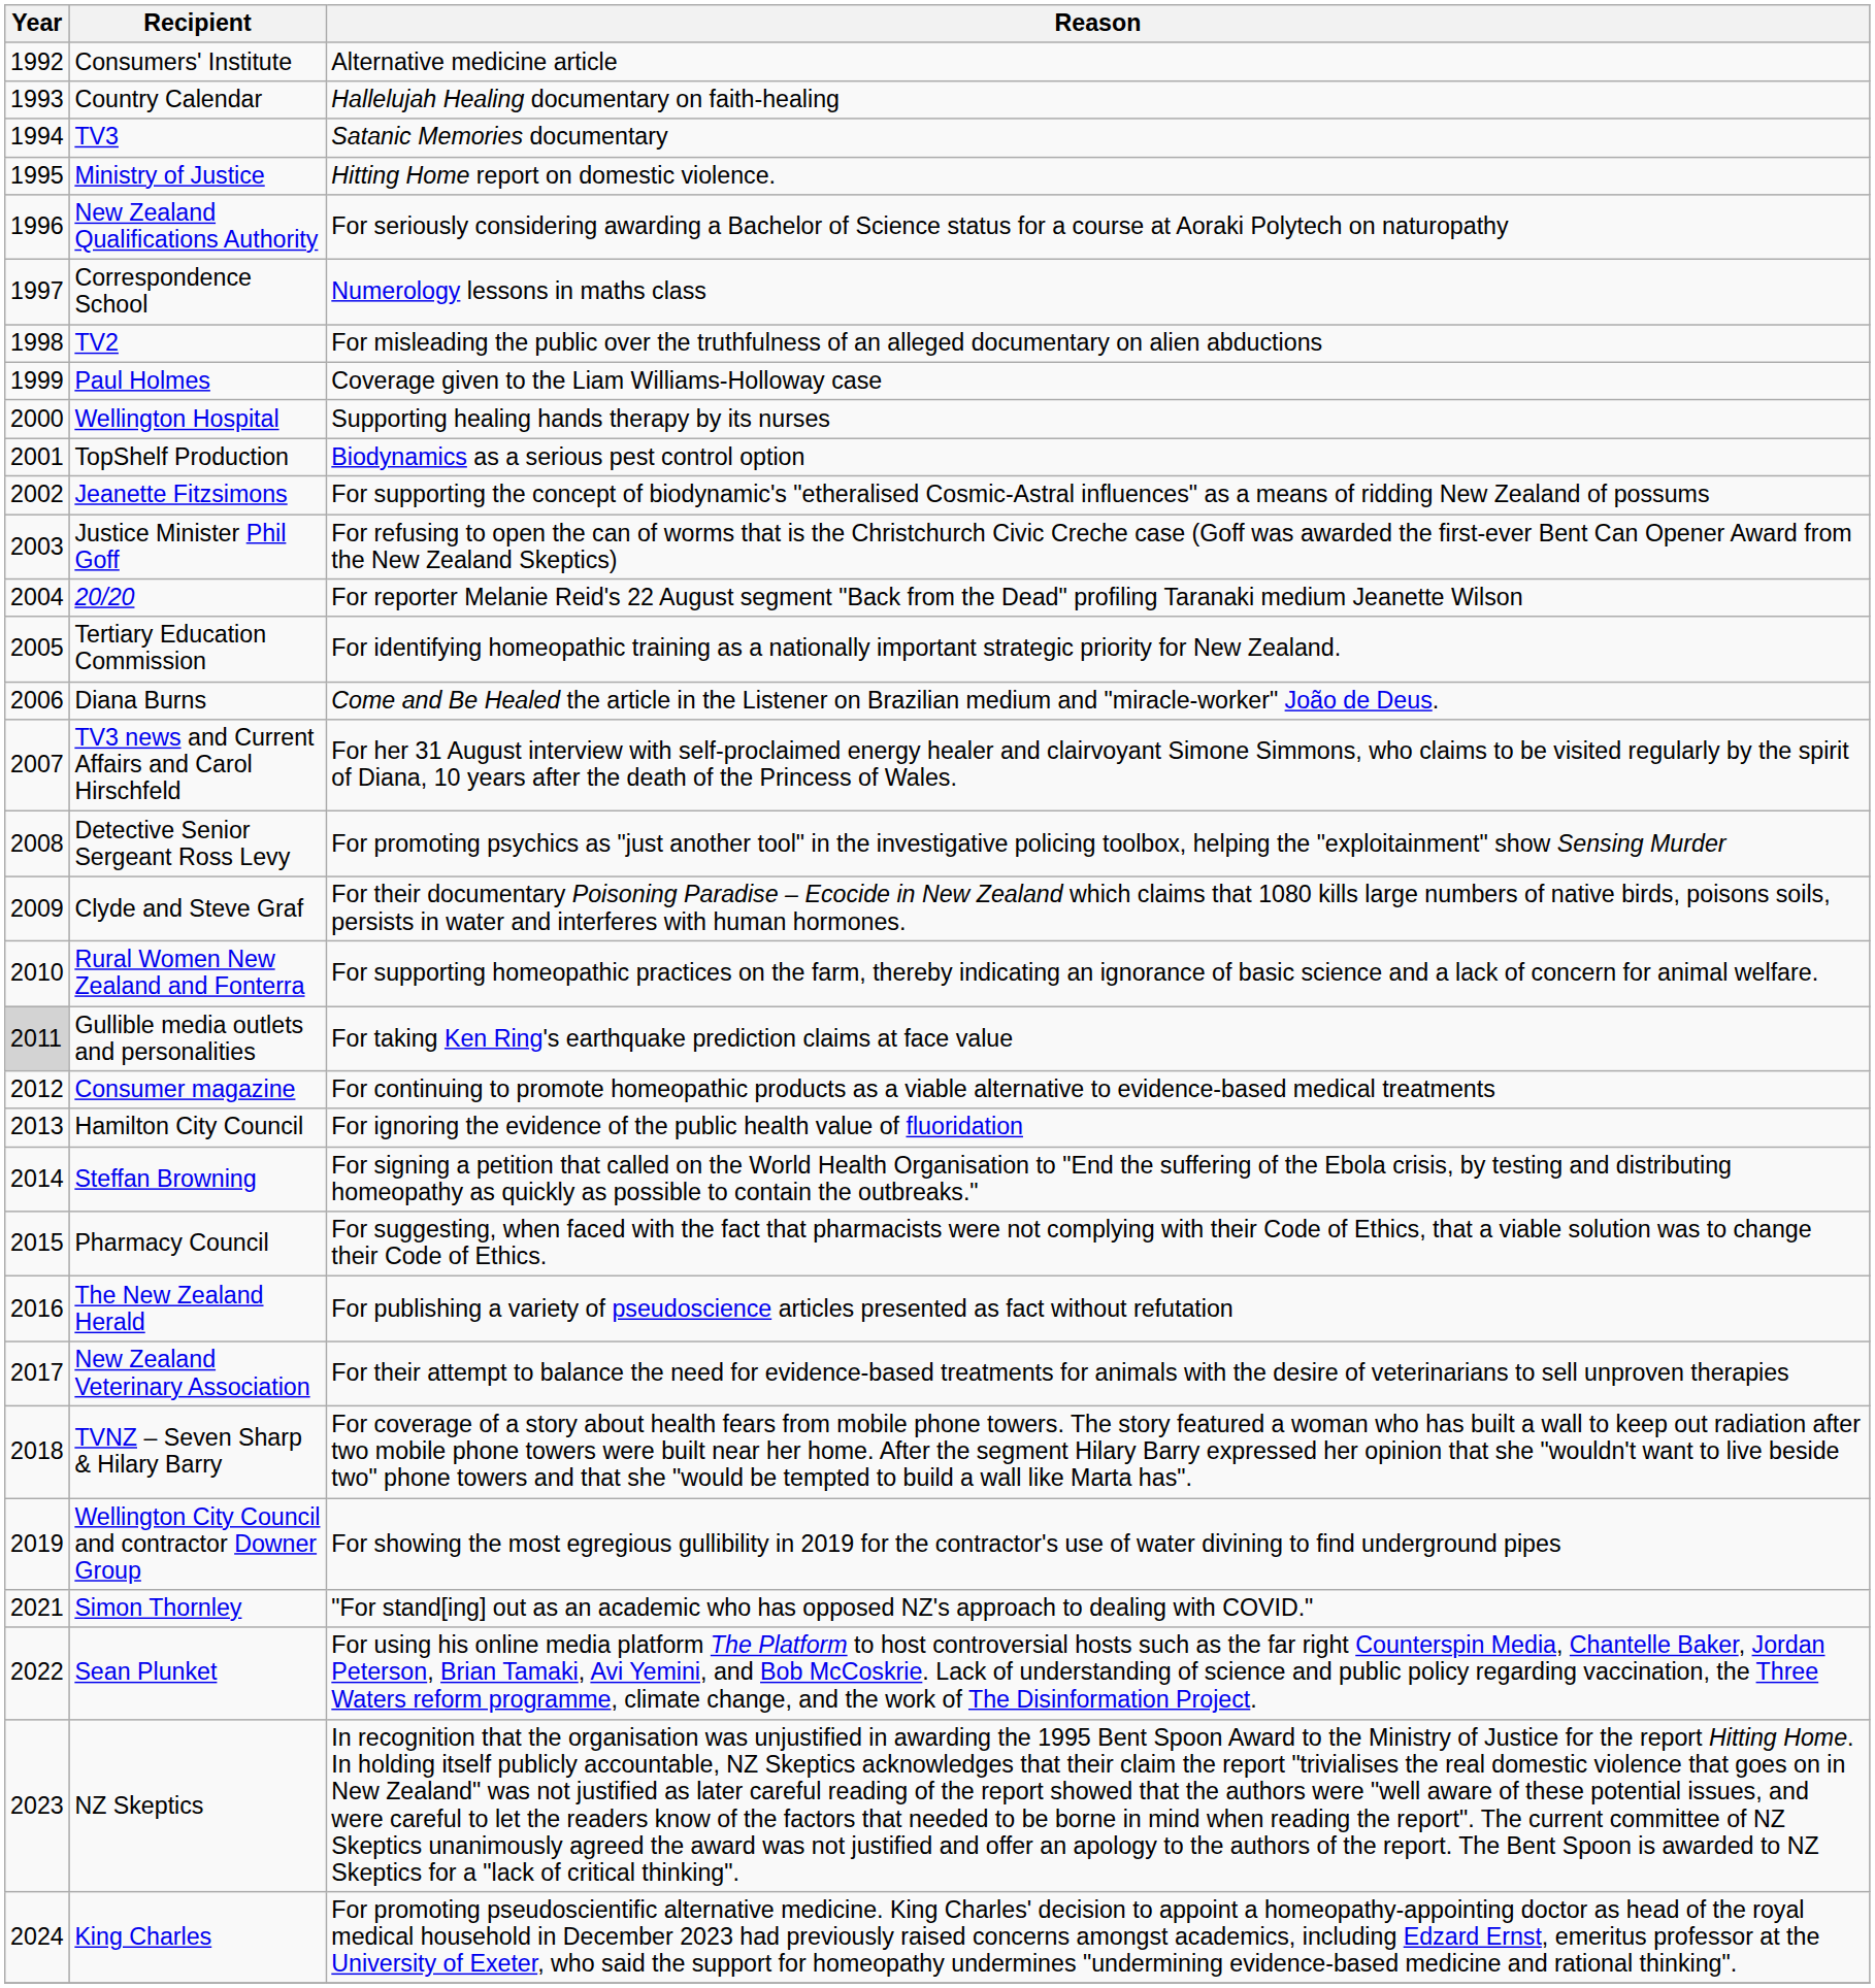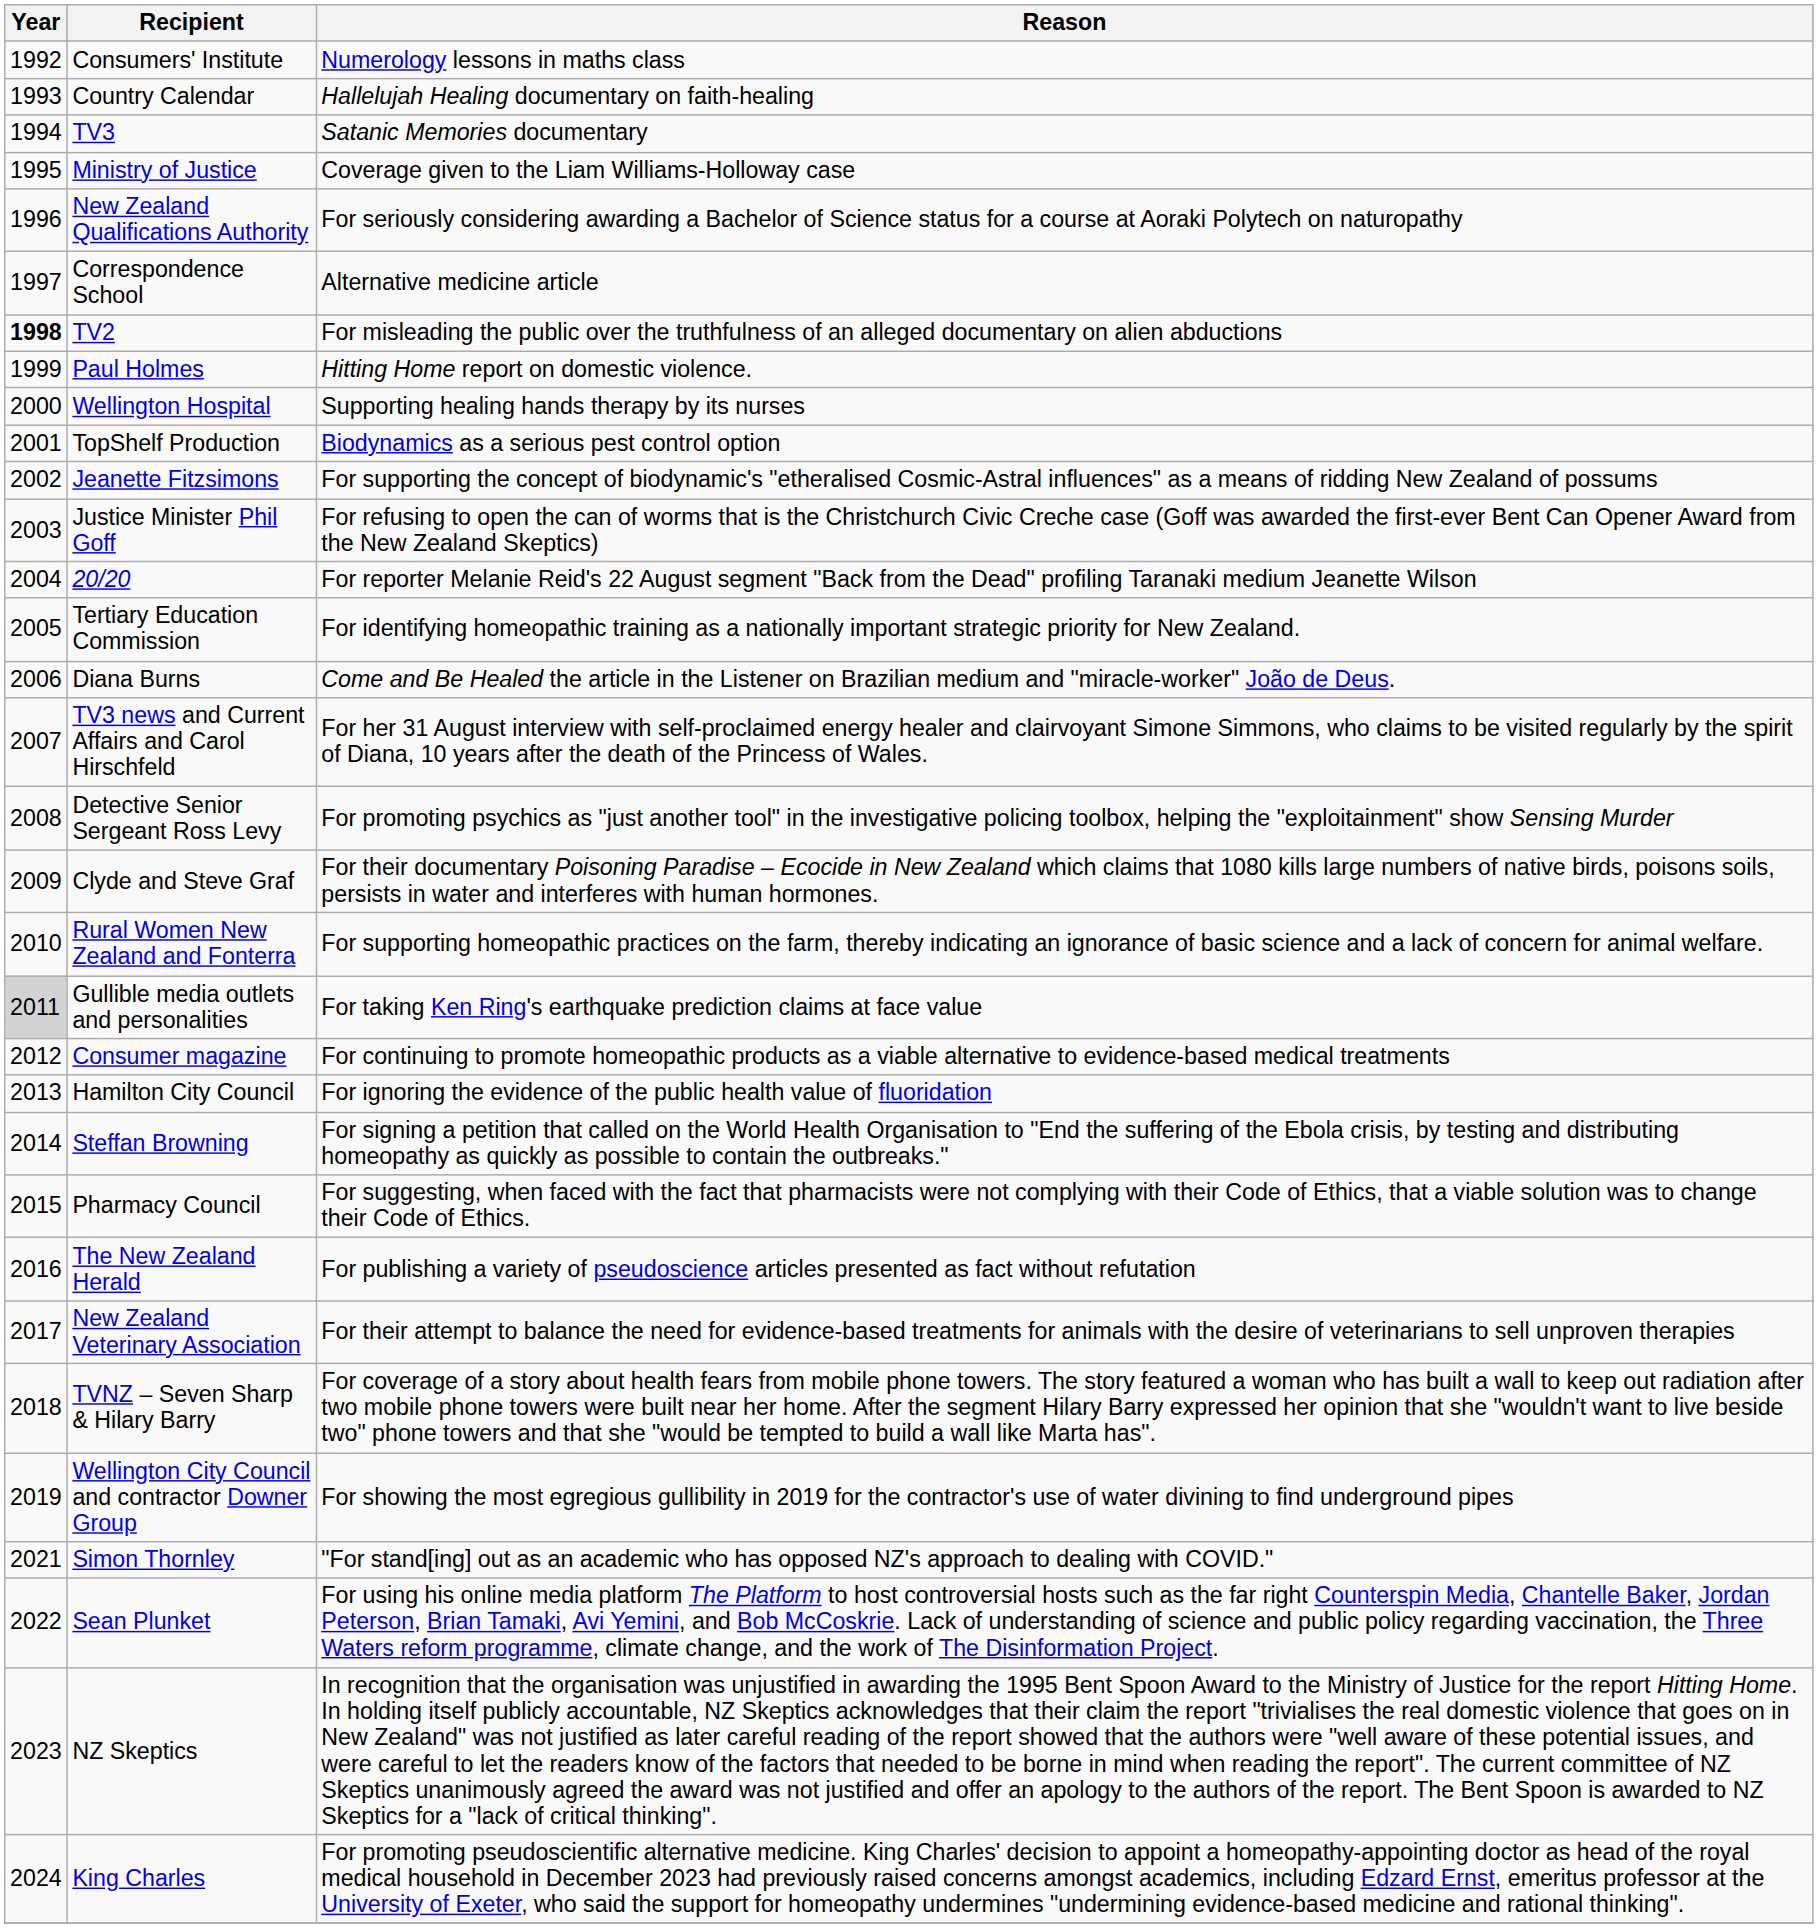 <table class="wikitable mw-collapsible mw-collapsed">
 <tr>
 <th>Year</th>
 <th>Recipient</th>
 <th>Reason</th>
 </tr>
 <tr>
 <td>1992</td>
 <td>Consumers' Institute</td>
-<td>Alternative medicine article</td>
+<td><a href='#'>Numerology</a> lessons in maths class</td>
 </tr>
 <tr>
 <td>1993</td>
 <td>Country Calendar</td>
 <td><em>Hallelujah Healing</em> documentary on faith-healing</td>
 </tr>
 <tr>
 <td>1994</td>
 <td><a href='#'>TV3</a></td>
 <td><em>Satanic Memories</em> documentary</td>
 </tr>
 <tr>
 <td>1995</td>
 <td><a href='#'>Ministry of Justice</a></td>
-<td><em>Hitting Home</em> report on domestic violence.</td>
+<td>Coverage given to the Liam Williams-Holloway case</td>
 </tr>
 <tr>
 <td>1996</td>
 <td><a href='#'>New Zealand Qualifications Authority</a></td>
 <td>For seriously considering awarding a Bachelor of Science status for a course at Aoraki Polytech on naturopathy</td>
 </tr>
 <tr>
 <td>1997</td>
 <td>Correspondence School</td>
-<td><a href='#'>Numerology</a> lessons in maths class</td>
+<td>Alternative medicine article</td>
 </tr>
 <tr>
-<td>1998</td>
+<td><strong>1998</strong></td>
 <td><a href='#'>TV2</a></td>
 <td>For misleading the public over the truthfulness of an alleged documentary on alien abductions</td>
 </tr>
 <tr>
 <td>1999</td>
 <td><a href='#'>Paul Holmes</a></td>
-<td>Coverage given to the Liam Williams-Holloway case</td>
+<td><em>Hitting Home</em> report on domestic violence.</td>
 </tr>
 <tr>
 <td>2000</td>
 <td><a href='#'>Wellington Hospital</a></td>
 <td>Supporting healing hands therapy by its nurses</td>
 </tr>
 <tr>
 <td>2001</td>
 <td>TopShelf Production</td>
 <td><a href='#'>Biodynamics</a> as a serious pest control option</td>
 </tr>
 <tr>
 <td>2002</td>
 <td><a href='#'>Jeanette Fitzsimons</a></td>
 <td>For supporting the concept of biodynamic's "etheralised Cosmic-Astral influences" as a means of ridding New Zealand of possums</td>
 </tr>
 <tr>
 <td>2003</td>
 <td>Justice Minister <a href='#'>Phil Goff</a></td>
 <td>For refusing to open the can of worms that is the Christchurch Civic Creche case (Goff was awarded the first-ever Bent Can Opener Award from the New Zealand Skeptics)</td>
 </tr>
 <tr>
 <td>2004</td>
 <td><a href='#'><em>20/20</em></a></td>
 <td>For reporter Melanie Reid's 22 August segment "Back from the Dead" profiling Taranaki medium Jeanette Wilson</td>
 </tr>
 <tr>
 <td>2005</td>
 <td>Tertiary Education Commission</td>
 <td>For identifying homeopathic training as a nationally important strategic priority for New Zealand.</td>
 </tr>
 <tr>
 <td>2006</td>
 <td>Diana Burns</td>
 <td><em>Come and Be Healed</em> the article in the Listener on Brazilian medium and "miracle-worker" <a href='#'>João de Deus</a>.</td>
 </tr>
 <tr>
 <td>2007</td>
 <td><a href='#'>TV3 news</a> and Current Affairs and Carol Hirschfeld</td>
 <td>For her 31 August interview with self-proclaimed energy healer and clairvoyant Simone Simmons, who claims to be visited regularly by the spirit of Diana, 10 years after the death of the Princess of Wales.</td>
 </tr>
 <tr>
 <td>2008</td>
 <td>Detective Senior Sergeant Ross Levy</td>
 <td>For promoting psychics as "just another tool" in the investigative policing toolbox, helping the "exploitainment" show <em>Sensing Murder</em></td>
 </tr>
 <tr>
 <td>2009</td>
 <td>Clyde and Steve Graf</td>
 <td>For their documentary <em>Poisoning Paradise – Ecocide in New Zealand</em> which claims that 1080 kills large numbers of native birds, poisons soils, persists in water and interferes with human hormones.</td>
 </tr>
 <tr>
 <td>2010</td>
 <td><a href='#'>Rural Women New Zealand and Fonterra</a></td>
 <td>For supporting homeopathic practices on the farm, thereby indicating an ignorance of basic science and a lack of concern for animal welfare.</td>
 </tr>
 <tr>
 <td style="background: lightgrey;">2011</td>
 <td>Gullible media outlets and personalities</td>
 <td>For taking <a href='#'>Ken Ring</a>'s earthquake prediction claims at face value</td>
 </tr>
 <tr>
 <td>2012</td>
 <td><a href='#'>Consumer magazine</a></td>
 <td>For continuing to promote homeopathic products as a viable alternative to evidence-based medical treatments</td>
 </tr>
 <tr>
 <td>2013</td>
 <td>Hamilton City Council</td>
 <td>For ignoring the evidence of the public health value of <a href='#'>fluoridation</a></td>
 </tr>
 <tr>
 <td>2014</td>
 <td><a href='#'>Steffan Browning</a></td>
 <td>For signing a petition that called on the World Health Organisation to "End the suffering of the Ebola crisis, by testing and distributing homeopathy as quickly as possible to contain the outbreaks."</td>
 </tr>
 <tr>
 <td>2015</td>
 <td>Pharmacy Council</td>
 <td>For suggesting, when faced with the fact that pharmacists were not complying with their Code of Ethics, that a viable solution was to change their Code of Ethics.</td>
 </tr>
 <tr>
 <td>2016</td>
 <td><a href='#'>The New Zealand Herald</a></td>
 <td>For publishing a variety of <a href='#'>pseudoscience</a> articles presented as fact without refutation</td>
 </tr>
 <tr>
 <td>2017</td>
 <td><a href='#'>New Zealand Veterinary Association</a></td>
 <td>For their attempt to balance the need for evidence-based treatments for animals with the desire of veterinarians to sell unproven therapies</td>
 </tr>
 <tr>
 <td>2018</td>
 <td><a href='#'>TVNZ</a> – Seven Sharp & Hilary Barry</td>
 <td>For coverage of a story about health fears from mobile phone towers. The story featured a woman who has built a wall to keep out radiation after two mobile phone towers were built near her home. After the segment Hilary Barry expressed her opinion that she "wouldn't want to live beside two" phone towers and that she "would be tempted to build a wall like Marta has".</td>
 </tr>
 <tr>
 <td>2019</td>
 <td><a href='#'>Wellington City Council</a> and contractor <a href='#'>Downer Group</a></td>
 <td>For showing the most egregious gullibility in 2019 for the contractor's use of water divining to find underground pipes</td>
 </tr>
 <tr>
 <td>2021</td>
 <td><a href='#'>Simon Thornley</a></td>
 <td>"For stand[ing] out as an academic who has opposed NZ's approach to dealing with COVID."</td>
 </tr>
 <tr>
 <td>2022</td>
 <td><a href='#'>Sean Plunket</a></td>
 <td>For using his online media platform <a href='#'><em>The Platform</em></a> to host controversial hosts such as the far right <a href='#'>Counterspin Media</a>, <a href='#'>Chantelle Baker</a>, <a href='#'>Jordan Peterson</a>, <a href='#'>Brian Tamaki</a>, <a href='#'>Avi Yemini</a>, and <a href='#'>Bob McCoskrie</a>. Lack of understanding of science and public policy regarding vaccination, the <a href='#'>Three Waters reform programme</a>, climate change, and the work of <a href='#'>The Disinformation Project</a>.</td>
 </tr>
 <tr>
 <td>2023</td>
 <td>NZ Skeptics</td>
 <td>In recognition that the organisation was unjustified in awarding the 1995 Bent Spoon Award to the Ministry of Justice for the report <em>Hitting Home</em>. In holding itself publicly accountable, NZ Skeptics acknowledges that their claim the report "trivialises the real domestic violence that goes on in New Zealand" was not justified as later careful reading of the report showed that the authors were "well aware of these potential issues, and were careful to let the readers know of the factors that needed to be borne in mind when reading the report". The current committee of NZ Skeptics unanimously agreed the award was not justified and offer an apology to the authors of the report. The Bent Spoon is awarded to NZ Skeptics for a "lack of critical thinking".</td>
 </tr>
 <tr>
 <td>2024</td>
 <td><a href='#'>King Charles</a></td>
 <td>For promoting pseudoscientific alternative medicine. King Charles' decision to appoint a homeopathy-appointing doctor as head of the royal medical household in December 2023 had previously raised concerns amongst academics, including <a href='#'>Edzard Ernst</a>, emeritus professor at the <a href='#'>University of Exeter</a>, who said the support for homeopathy undermines "undermining evidence-based medicine and rational thinking".</td>
 </tr>
 <tr>
 </tr>
 </table>
